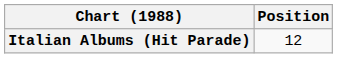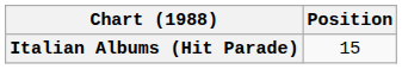 <table class="wikitable plainrowheaders" style="text-align:center">
 <tr>
 <th scope="col">Chart (1988)</th>
 <th scope="col">Position</th>
 </tr>
 <tr>
 <th scope="row">Italian Albums (Hit Parade)</th>
-<td>12</td>
+<td>15</td>
 </tr>
 </table>
